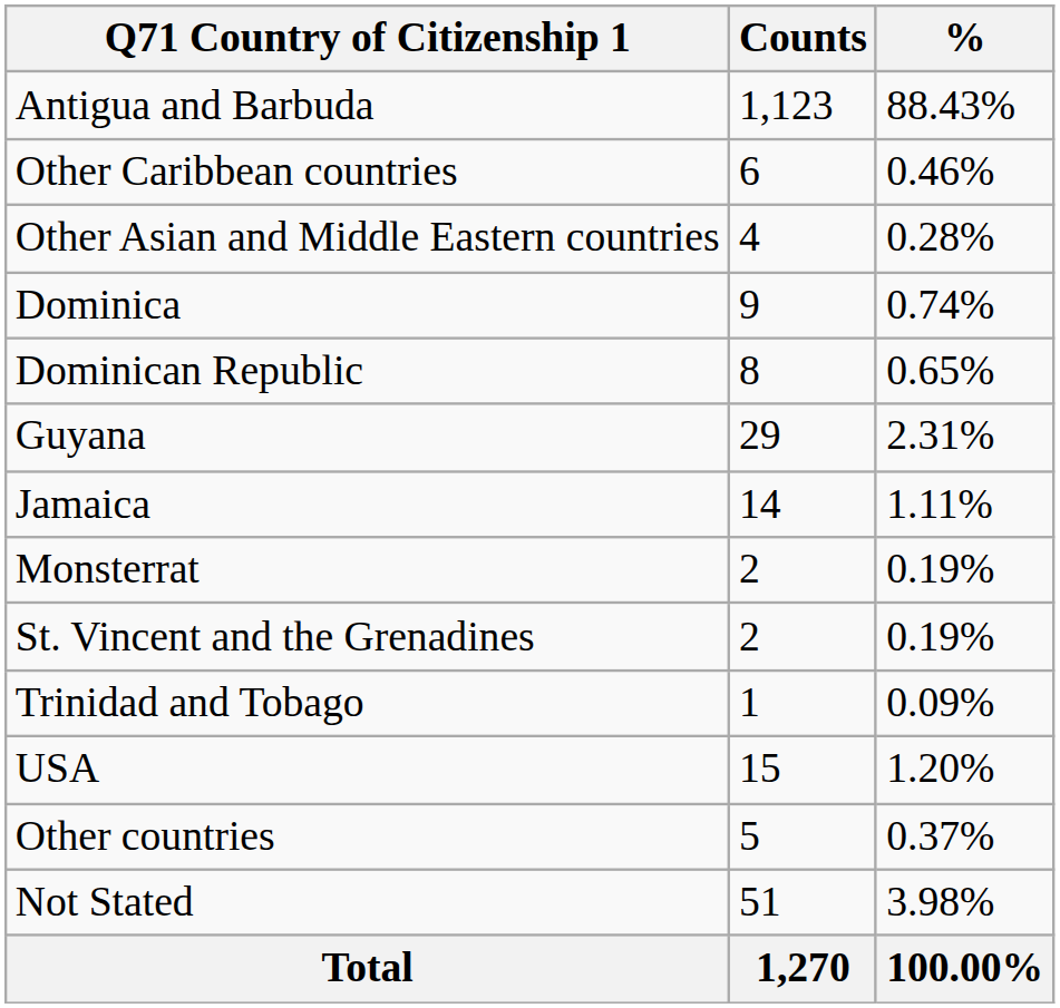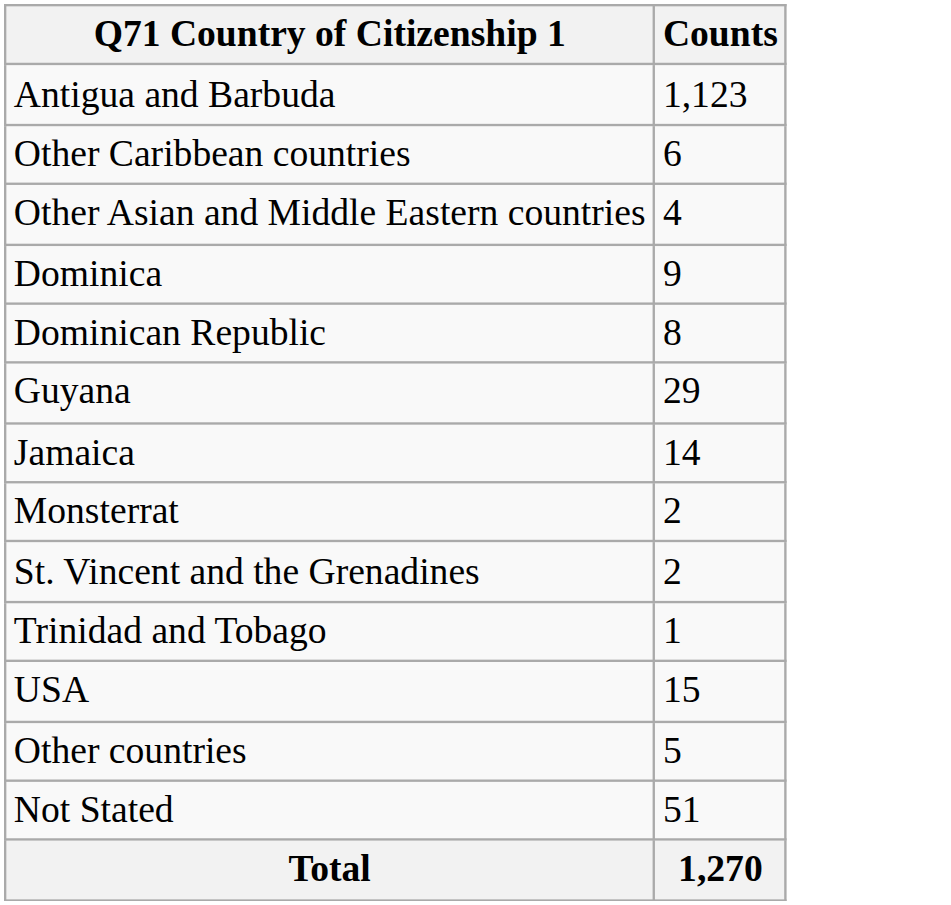 <table class="wikitable sortable">
 <tr>
 <th>Q71 Country of Citizenship 1</th>
 <th>Counts</th>
-<th>%</th>
 </tr>
 <tr>
 <td>Antigua and Barbuda</td>
 <td>1,123</td>
-<td>88.43%</td>
 </tr>
 <tr>
 <td>Other Caribbean countries</td>
 <td>6</td>
-<td>0.46%</td>
 </tr>
 <tr>
 <td>Other Asian and Middle Eastern countries</td>
 <td>4</td>
-<td>0.28%</td>
 </tr>
 <tr>
 <td>Dominica</td>
 <td>9</td>
-<td>0.74%</td>
 </tr>
 <tr>
 <td>Dominican Republic</td>
 <td>8</td>
-<td>0.65%</td>
 </tr>
 <tr>
 <td>Guyana</td>
 <td>29</td>
-<td>2.31%</td>
 </tr>
 <tr>
 <td>Jamaica</td>
 <td>14</td>
-<td>1.11%</td>
 </tr>
 <tr>
 <td>Monsterrat</td>
 <td>2</td>
-<td>0.19%</td>
 </tr>
 <tr>
 <td>St. Vincent and the Grenadines</td>
 <td>2</td>
-<td>0.19%</td>
 </tr>
 <tr>
 <td>Trinidad and Tobago</td>
 <td>1</td>
-<td>0.09%</td>
 </tr>
 <tr>
 <td>USA</td>
 <td>15</td>
-<td>1.20%</td>
 </tr>
 <tr>
 <td>Other countries</td>
 <td>5</td>
-<td>0.37%</td>
 </tr>
 <tr>
 <td>Not Stated</td>
 <td>51</td>
-<td>3.98%</td>
 </tr>
 <tr>
 <th>Total</th>
 <th>1,270</th>
-<th>100.00%</th>
 </tr>
 </table>
